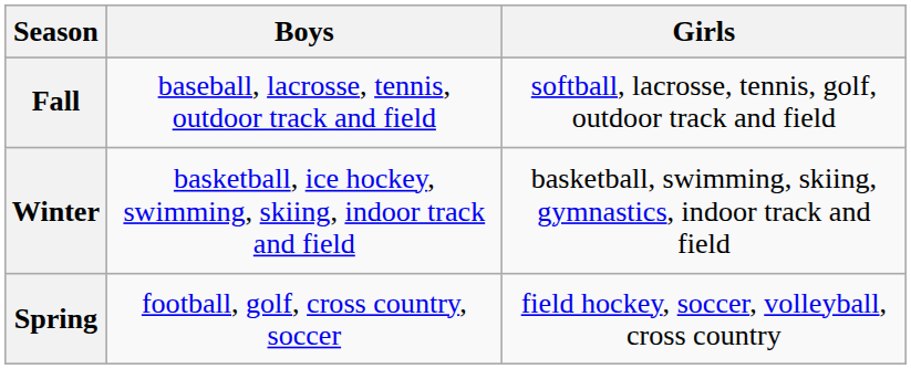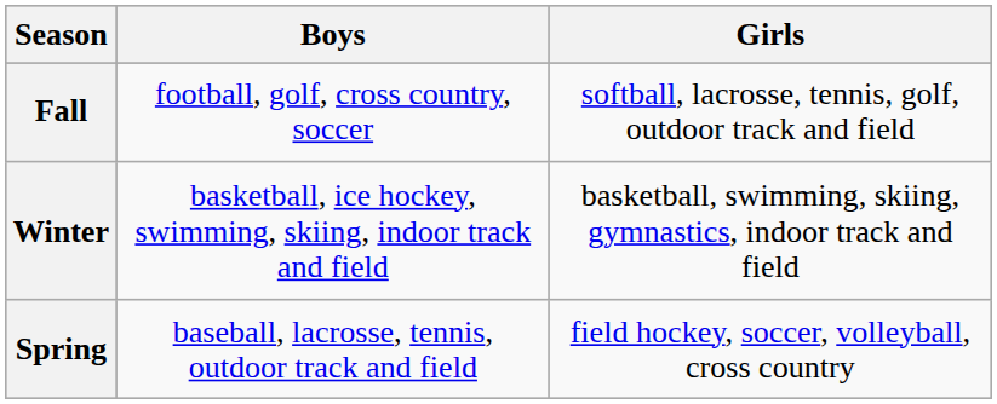 <table class="wikitable" style="text-align:center; width:500px; height:200px;">
 <tr>
 <th>Season</th>
 <th>Boys</th>
 <th>Girls</th>
 </tr>
 <tr>
 <th>Fall</th>
-<td><a href='#'>baseball</a>, <a href='#'>lacrosse</a>, <a href='#'>tennis</a>, <a href='#'>outdoor track and field</a></td>
+<td><a href='#'>football</a>, <a href='#'>golf</a>, <a href='#'>cross country</a>, <a href='#'>soccer</a></td>
 <td><a href='#'>softball</a>, lacrosse, tennis, golf,  outdoor track and field</td>
 </tr>
 <tr>
 <th>Winter</th>
 <td><a href='#'>basketball</a>, <a href='#'>ice hockey</a>, <a href='#'>swimming</a>, <a href='#'>skiing</a>, <a href='#'>indoor track and field</a></td>
 <td>basketball, swimming, skiing, <a href='#'>gymnastics</a>, indoor track and field</td>
 </tr>
 <tr>
 <th>Spring</th>
-<td><a href='#'>football</a>, <a href='#'>golf</a>, <a href='#'>cross country</a>, <a href='#'>soccer</a></td>
+<td><a href='#'>baseball</a>, <a href='#'>lacrosse</a>, <a href='#'>tennis</a>, <a href='#'>outdoor track and field</a></td>
 <td><a href='#'>field hockey</a>, <a href='#'>soccer</a>, <a href='#'>volleyball</a>, cross country</td>
 </tr>
 </table>
